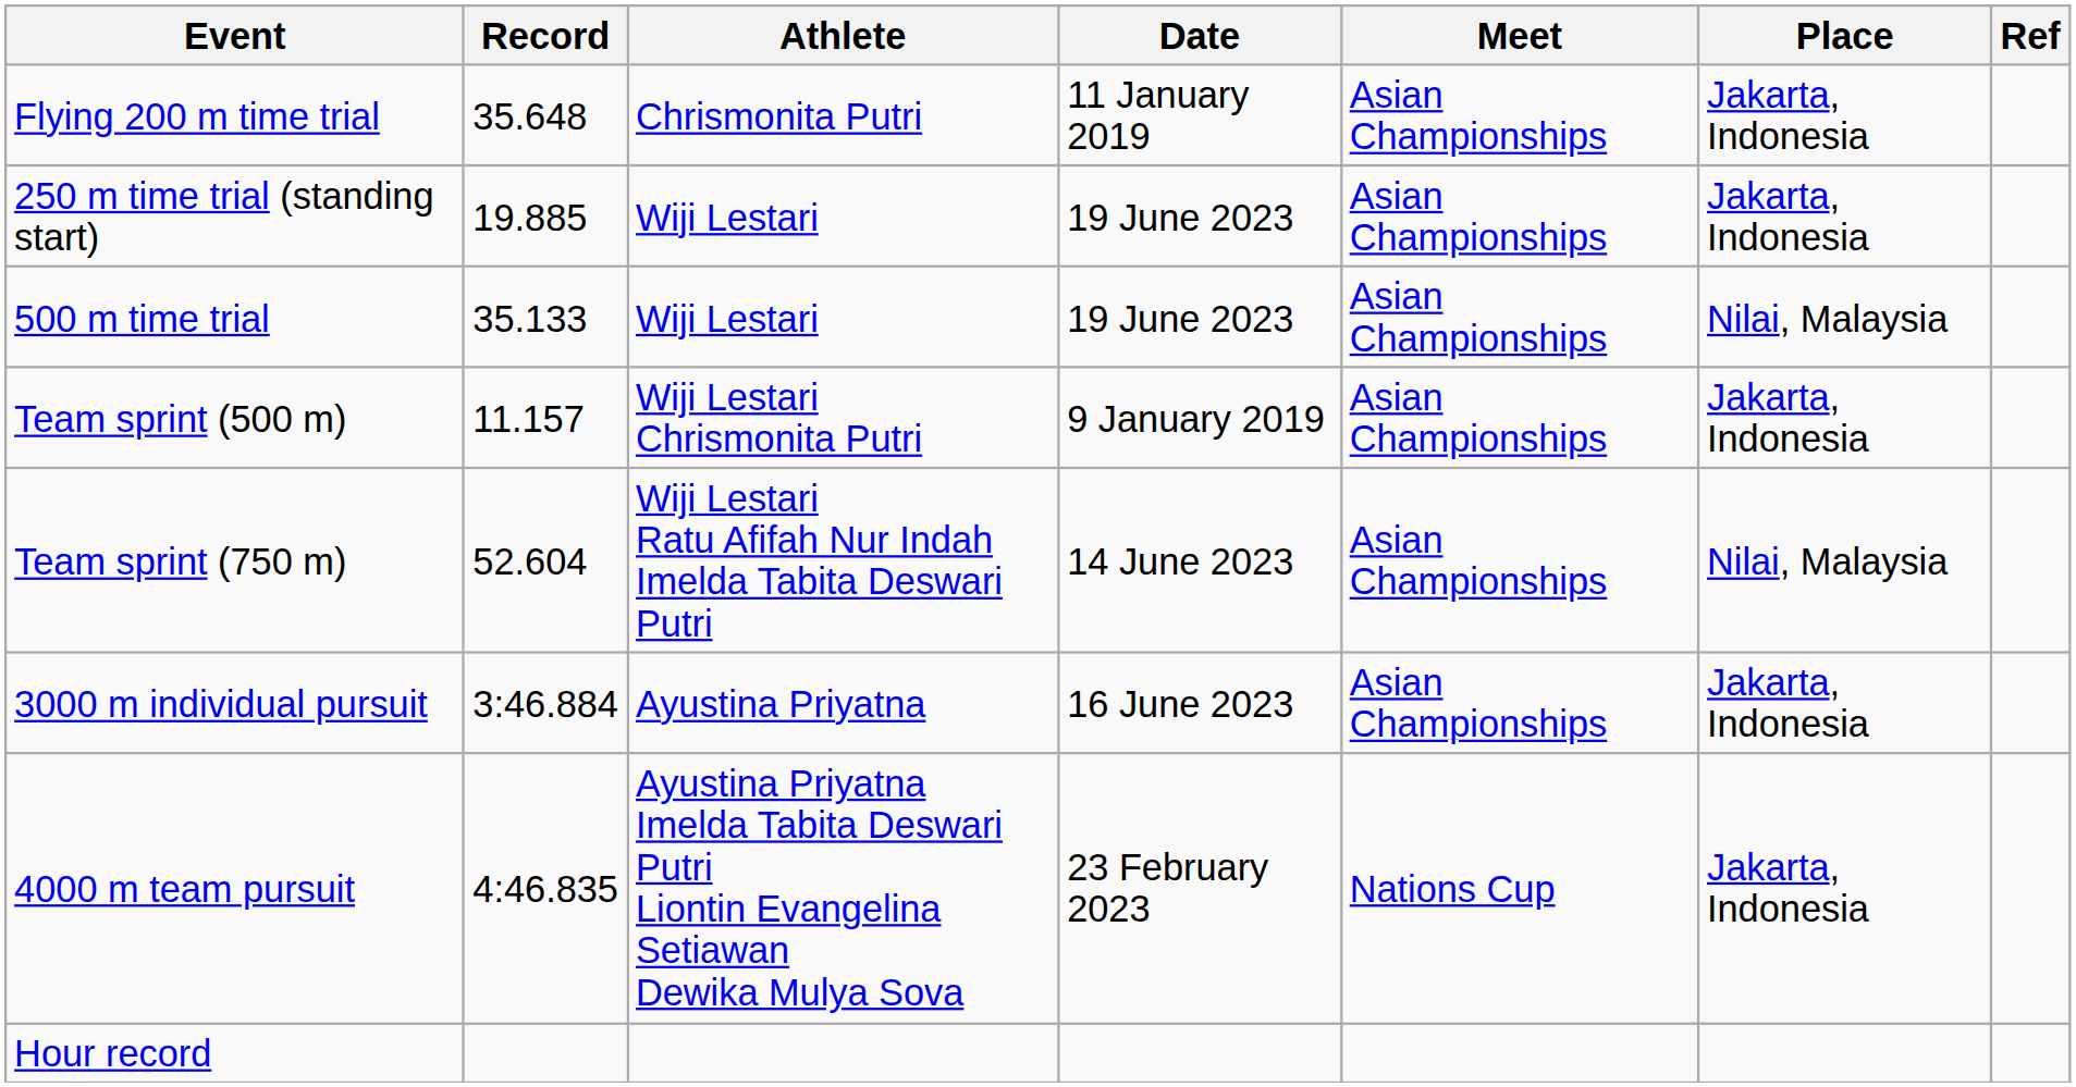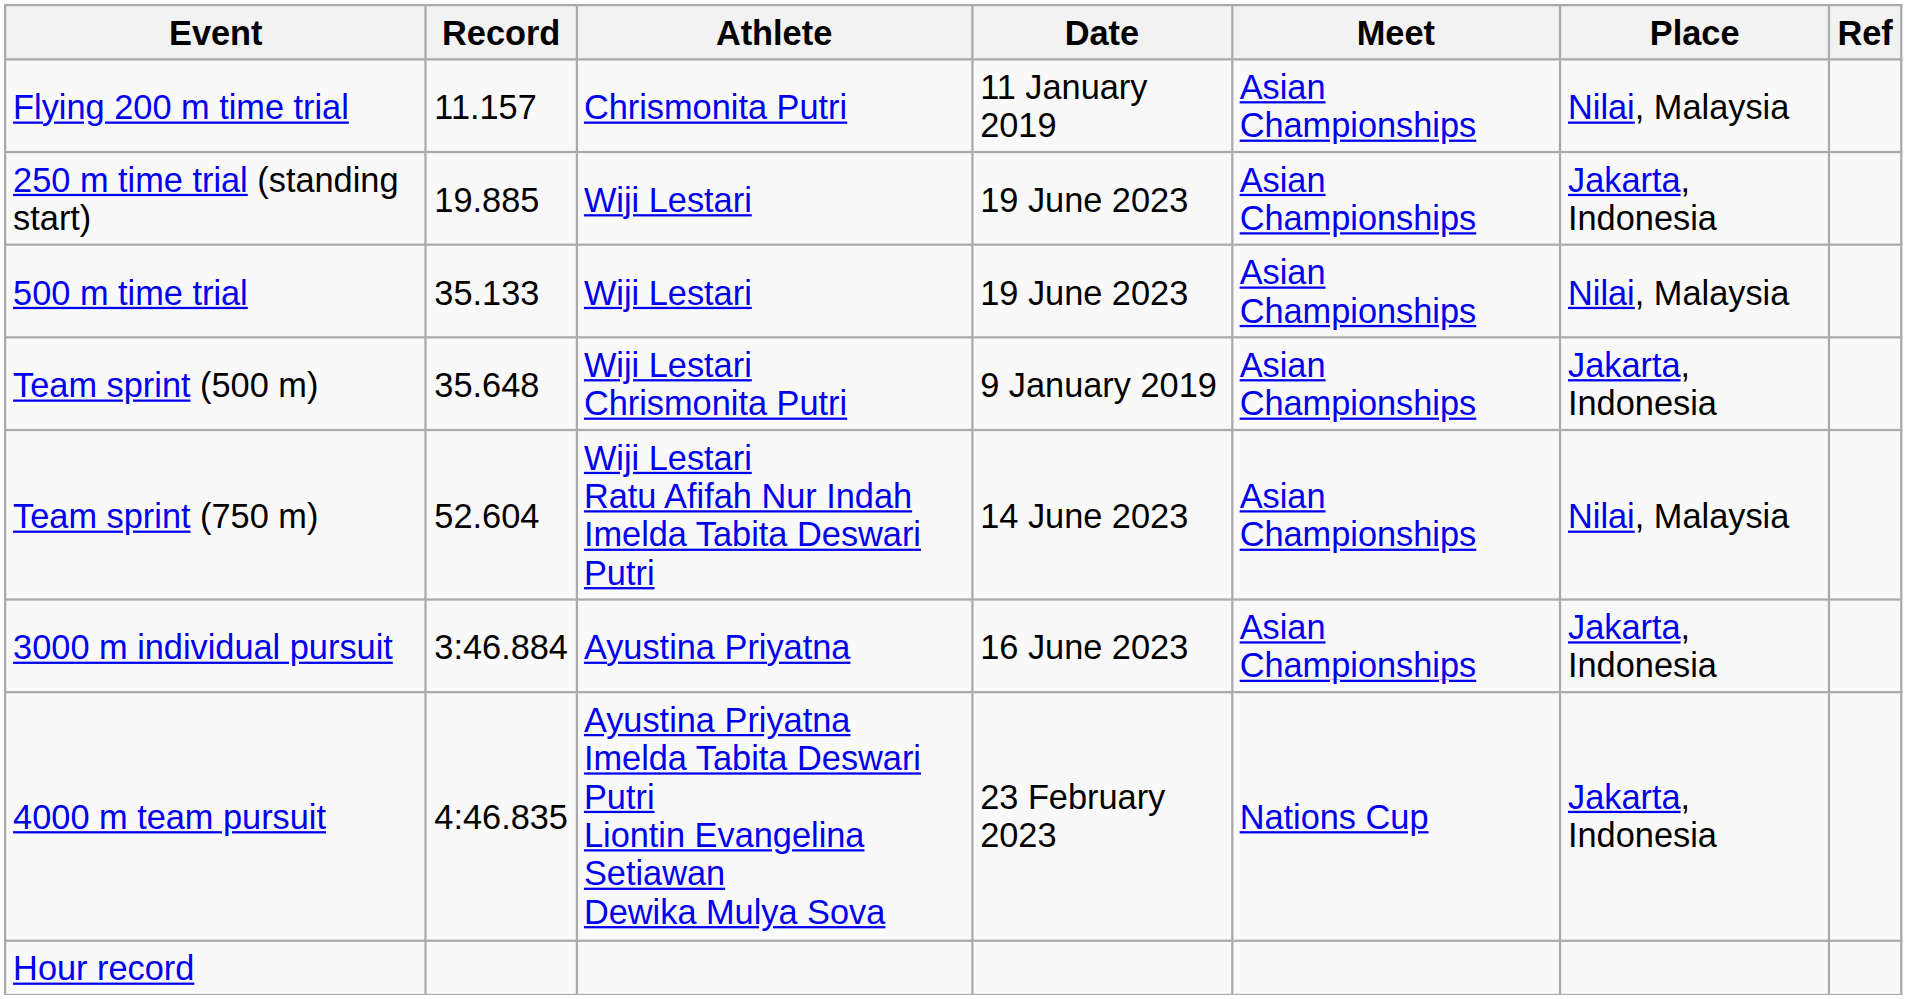 <table class="wikitable" style="font-size:95%; width: 95%;">
 <tr>
 <th>Event</th>
 <th>Record</th>
 <th>Athlete</th>
 <th>Date</th>
 <th>Meet</th>
 <th>Place</th>
 <th>Ref</th>
 </tr>
 <tr>
 <td><a href='#'>Flying 200 m time trial</a></td>
-<td>35.648</td>
+<td>11.157</td>
 <td><a href='#'>Chrismonita Putri</a></td>
 <td>11 January 2019</td>
 <td><a href='#'>Asian Championships</a></td>
-<td><a href='#'>Jakarta</a>, Indonesia</td>
+<td><a href='#'>Nilai</a>, Malaysia</td>
 <td></td>
 </tr>
 <tr>
 <td><a href='#'>250 m time trial</a> (standing start)</td>
 <td>19.885</td>
 <td><a href='#'>Wiji Lestari</a></td>
 <td>19 June 2023</td>
 <td><a href='#'>Asian Championships</a></td>
 <td><a href='#'>Jakarta</a>, Indonesia</td>
 <td></td>
 </tr>
 <tr>
 <td><a href='#'>500 m time trial</a></td>
 <td>35.133</td>
 <td><a href='#'>Wiji Lestari</a></td>
 <td>19 June 2023</td>
 <td><a href='#'>Asian Championships</a></td>
 <td><a href='#'>Nilai</a>, Malaysia</td>
 <td></td>
 </tr>
 <tr>
 <td><a href='#'>Team sprint</a> (500 m)</td>
-<td>11.157</td>
+<td>35.648</td>
 <td><a href='#'>Wiji Lestari</a><br><a href='#'>Chrismonita Putri</a></td>
 <td>9 January 2019</td>
 <td><a href='#'>Asian Championships</a></td>
 <td><a href='#'>Jakarta</a>, Indonesia</td>
 <td></td>
 </tr>
 <tr>
 <td><a href='#'>Team sprint</a> (750 m)</td>
 <td>52.604</td>
 <td><a href='#'>Wiji Lestari</a><br><a href='#'>Ratu Afifah Nur Indah</a><br><a href='#'>Imelda Tabita Deswari Putri</a></td>
 <td>14 June 2023</td>
 <td><a href='#'>Asian Championships</a></td>
 <td><a href='#'>Nilai</a>, Malaysia</td>
 <td></td>
 </tr>
 <tr>
 <td><a href='#'>3000 m individual pursuit</a></td>
 <td>3:46.884</td>
 <td><a href='#'>Ayustina Priyatna</a></td>
 <td>16 June 2023</td>
 <td><a href='#'>Asian Championships</a></td>
 <td><a href='#'>Jakarta</a>, Indonesia</td>
 <td></td>
 </tr>
 <tr>
 <td><a href='#'>4000 m team pursuit</a></td>
 <td>4:46.835</td>
 <td><a href='#'>Ayustina Priyatna</a><br><a href='#'>Imelda Tabita Deswari Putri</a><br><a href='#'>Liontin Evangelina Setiawan</a><br><a href='#'>Dewika Mulya Sova</a></td>
 <td>23 February 2023</td>
 <td><a href='#'>Nations Cup</a></td>
 <td><a href='#'>Jakarta</a>, Indonesia</td>
 <td></td>
 </tr>
 <tr>
 <td><a href='#'>Hour record</a></td>
 <td></td>
 <td></td>
 <td></td>
 <td></td>
 <td></td>
 <td></td>
 </tr>
 </table>
